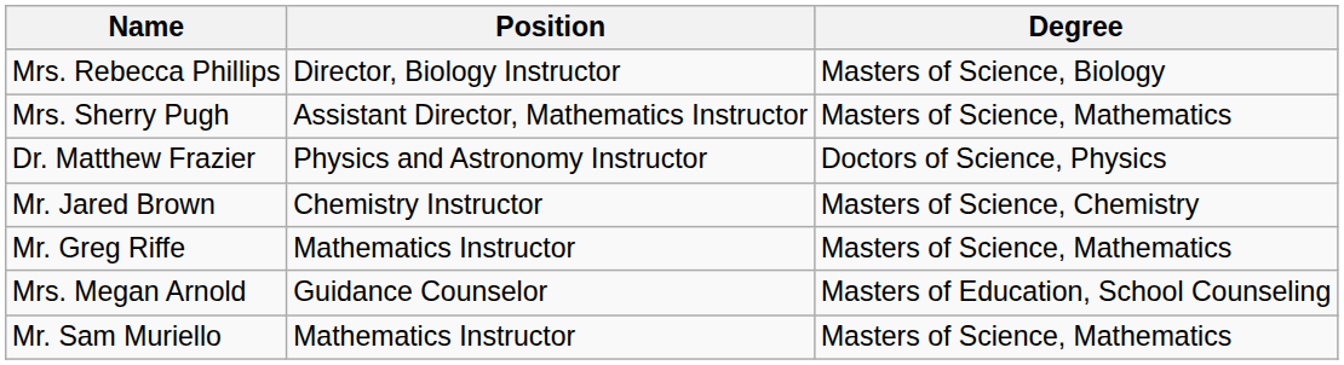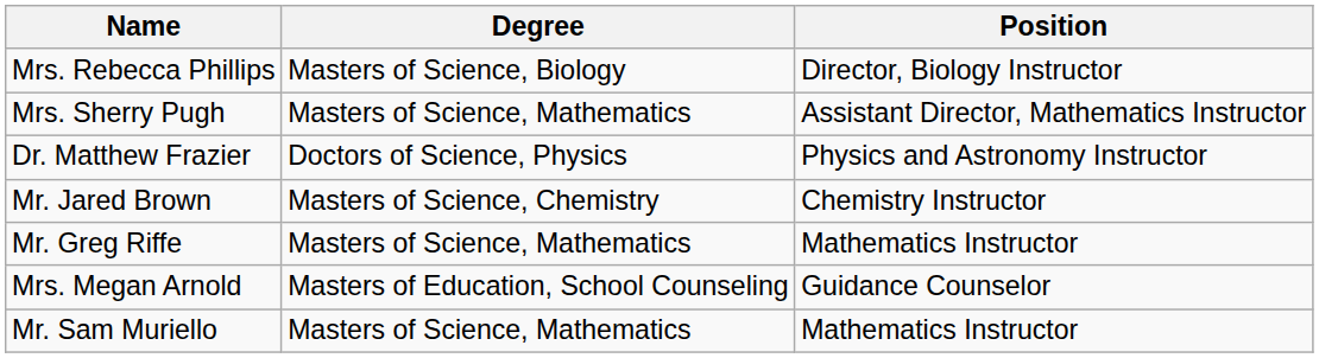 <table class="wikitable">
 <tr>
 <th>Name</th>
+<th>Degree</th>
 <th>Position</th>
-<th>Degree</th>
 </tr>
 <tr>
 <td>Mrs. Rebecca Phillips</td>
+<td>Masters of Science, Biology</td>
 <td>Director, Biology Instructor</td>
-<td>Masters of Science, Biology</td>
 </tr>
 <tr>
 <td>Mrs. Sherry Pugh</td>
+<td>Masters of Science, Mathematics</td>
 <td>Assistant Director, Mathematics Instructor</td>
-<td>Masters of Science, Mathematics</td>
 </tr>
 <tr>
 <td>Dr. Matthew Frazier</td>
+<td>Doctors of Science, Physics</td>
 <td>Physics and Astronomy Instructor</td>
-<td>Doctors of Science, Physics</td>
 </tr>
 <tr>
 <td>Mr. Jared Brown</td>
+<td>Masters of Science, Chemistry</td>
 <td>Chemistry Instructor</td>
-<td>Masters of Science, Chemistry</td>
 </tr>
 <tr>
 <td>Mr. Greg Riffe</td>
+<td>Masters of Science, Mathematics</td>
 <td>Mathematics Instructor</td>
-<td>Masters of Science, Mathematics</td>
 </tr>
 <tr>
 <td>Mrs. Megan Arnold</td>
+<td>Masters of Education, School Counseling</td>
 <td>Guidance Counselor</td>
-<td>Masters of Education, School Counseling</td>
 </tr>
 <tr>
 <td>Mr. Sam Muriello</td>
+<td>Masters of Science, Mathematics</td>
 <td>Mathematics Instructor</td>
-<td>Masters of Science, Mathematics</td>
 </tr>
 </table>
